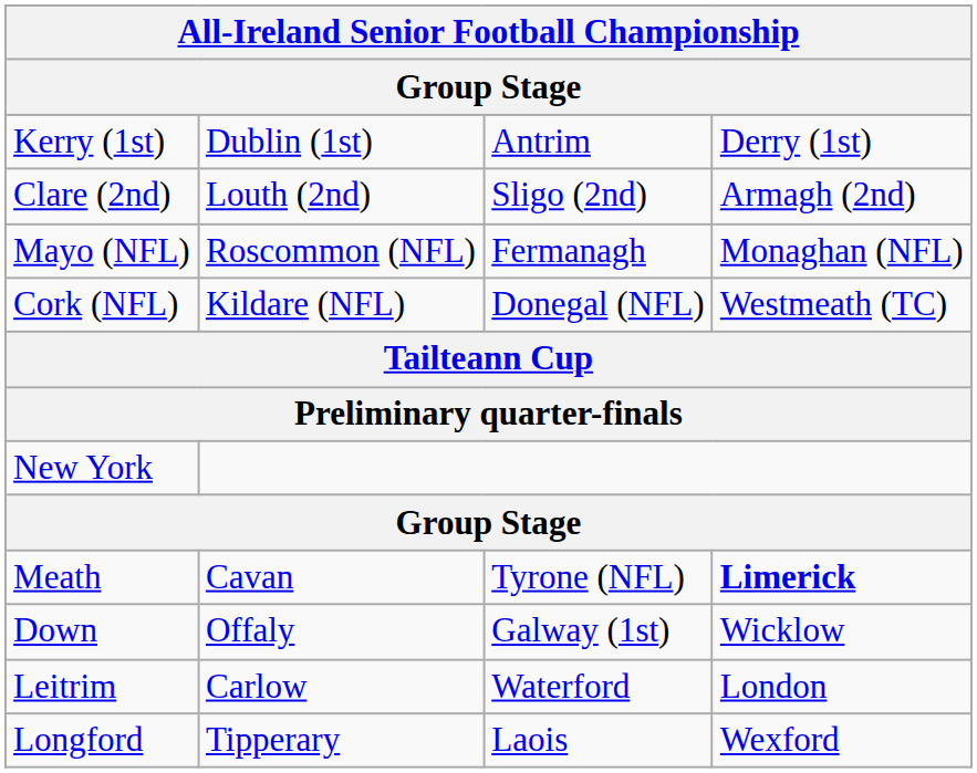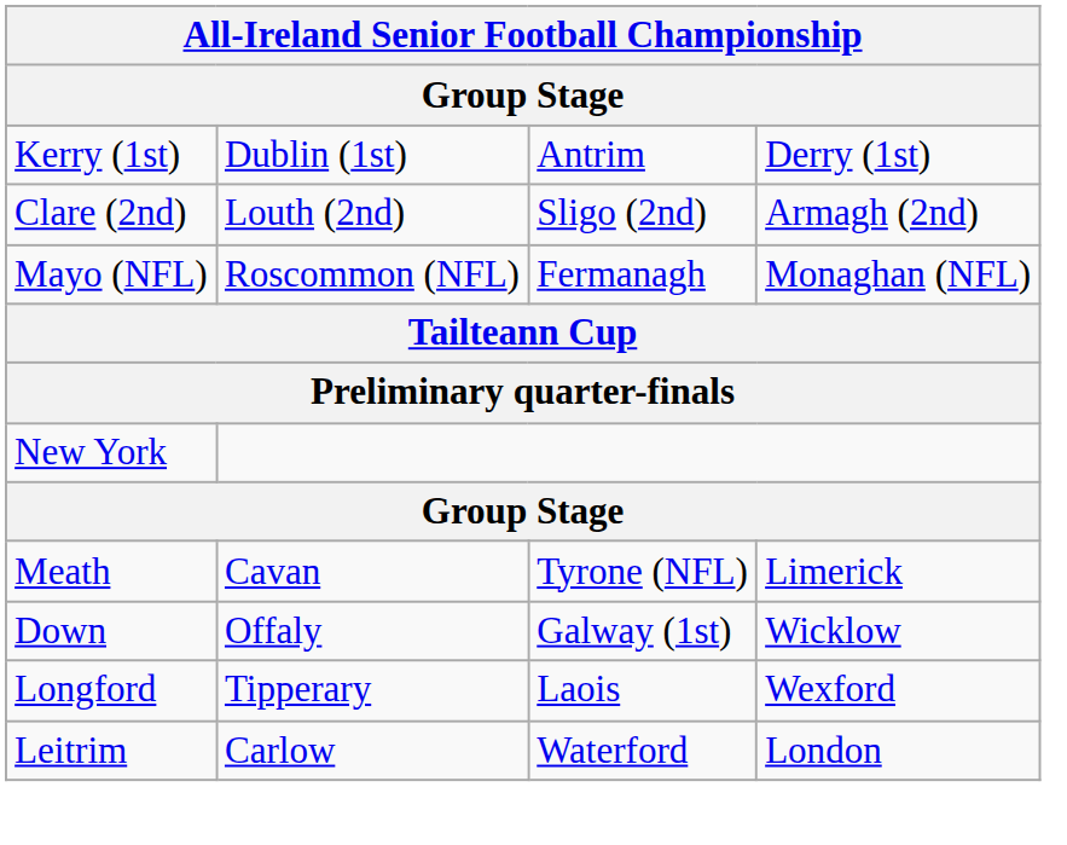 <table class="wikitable">
 <tr>
 <th colspan="4"><a href='#'>All-Ireland Senior Football Championship</a></th>
 </tr>
 <tr>
 <th colspan="4">Group Stage</th>
 </tr>
 <tr>
 <td> <a href='#'>Kerry</a> (<a href='#'>1st</a>)</td>
 <td> <a href='#'>Dublin</a> (<a href='#'>1st</a>)</td>
 <td> <a href='#'>Antrim</a></td>
 <td> <a href='#'>Derry</a> (<a href='#'>1st</a>)</td>
 </tr>
 <tr>
 <td> <a href='#'>Clare</a> (<a href='#'>2nd</a>)</td>
 <td> <a href='#'>Louth</a> (<a href='#'>2nd</a>)</td>
 <td> <a href='#'>Sligo</a> (<a href='#'>2nd</a>)</td>
 <td> <a href='#'>Armagh</a> (<a href='#'>2nd</a>)</td>
 </tr>
 <tr>
 <td> <a href='#'>Mayo</a> (<a href='#'>NFL</a>)</td>
 <td> <a href='#'>Roscommon</a> (<a href='#'>NFL</a>)</td>
 <td> <a href='#'>Fermanagh</a></td>
 <td> <a href='#'>Monaghan</a> (<a href='#'>NFL</a>)</td>
 </tr>
 <tr>
-<td> <a href='#'>Cork</a> (<a href='#'>NFL</a>)</td>
-<td> <a href='#'>Kildare</a> (<a href='#'>NFL</a>)</td>
-<td> <a href='#'>Donegal</a> (<a href='#'>NFL</a>)</td>
-<td> <a href='#'>Westmeath</a> (<a href='#'>TC</a>)</td>
-</tr>
-<tr>
 <th colspan="4"><a href='#'>Tailteann Cup</a></th>
 </tr>
 <tr>
 <th colspan="4">Preliminary quarter-finals</th>
 </tr>
 <tr>
 <td> <a href='#'>New York</a></td>
 <td colspan="3"></td>
 </tr>
 <tr>
 <th colspan="4">Group Stage</th>
 </tr>
 <tr>
 <td> <a href='#'>Meath</a></td>
 <td> <a href='#'>Cavan</a></td>
 <td> <a href='#'>Tyrone</a> (<a href='#'>NFL</a>)</td>
-<td><strong> <a href='#'>Limerick</a></strong></td>
+<td> <a href='#'>Limerick</a></td>
 </tr>
 <tr>
 <td> <a href='#'>Down</a></td>
 <td> <a href='#'>Offaly</a></td>
 <td> <a href='#'>Galway</a> (<a href='#'>1st</a>)</td>
 <td> <a href='#'>Wicklow</a></td>
 </tr>
 <tr>
+<td> <a href='#'>Longford</a></td>
+<td> <a href='#'>Tipperary</a></td>
+<td> <a href='#'>Laois</a></td>
+<td> <a href='#'>Wexford</a></td>
+</tr>
+<tr>
 <td> <a href='#'>Leitrim</a></td>
 <td> <a href='#'>Carlow</a></td>
 <td> <a href='#'>Waterford</a></td>
 <td> <a href='#'>London</a></td>
 </tr>
-<tr>
-<td> <a href='#'>Longford</a></td>
-<td> <a href='#'>Tipperary</a></td>
-<td> <a href='#'>Laois</a></td>
-<td> <a href='#'>Wexford</a></td>
-</tr>
 </table>
